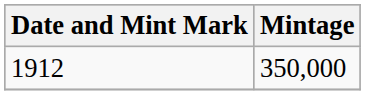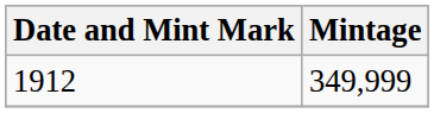 <table class="wikitable">
 <tr>
 <th>Date and Mint Mark</th>
 <th>Mintage</th>
 </tr>
 <tr>
 <td>1912</td>
-<td>350,000</td>
+<td>349,999</td>
 </tr>
 <tr>
 </tr>
 </table>
